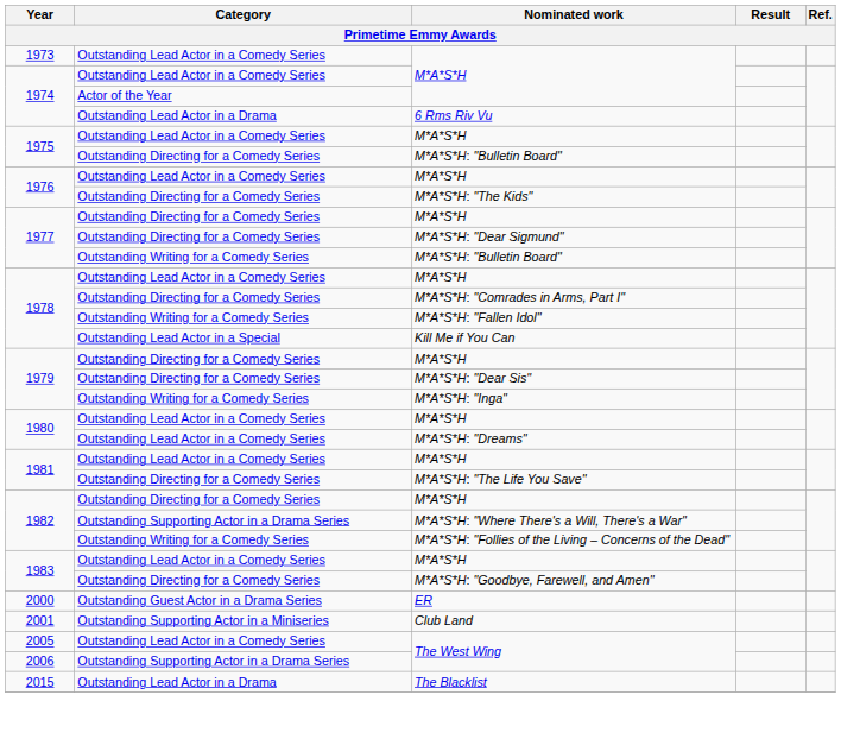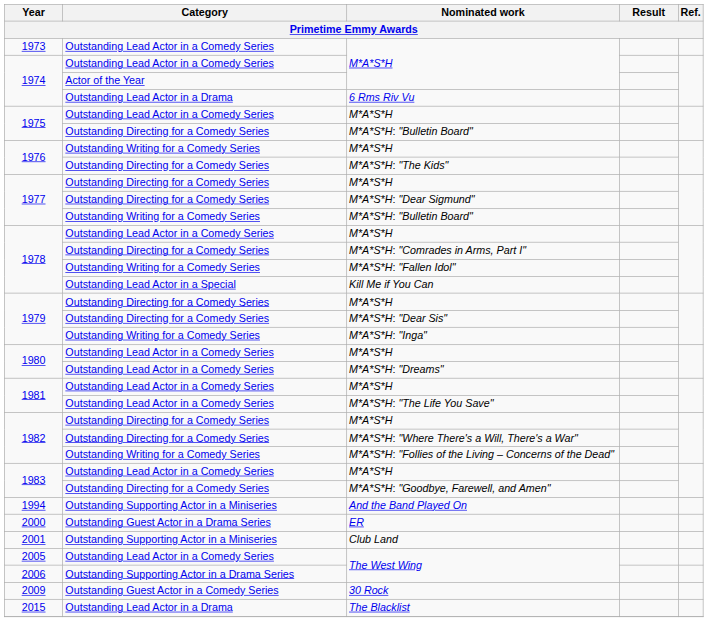 <table class=wikitable>
 <tr>
 <th scope="col" style="width:5em;">Year</th>
 <th scope="col" style="width:26em;">Category</th>
 <th scope="col" style="width:25em;">Nominated work</th>
 <th scope="col" style="width:5em;">Result</th>
 <th>Ref.</th>
 </tr>
 <tr>
 <th colspan=5><a href='#'>Primetime Emmy Awards</a></th>
 </tr>
 <tr>
 <td style="text-align:center;"><a href='#'>1973</a></td>
 <td><a href='#'>Outstanding Lead Actor in a Comedy Series</a></td>
 <td rowspan=3><em><a href='#'>M*A*S*H</a></em></td>
 <td></td>
 <td></td>
 </tr>
 <tr>
 <td style="text-align:center;", rowspan="3"><a href='#'>1974</a></td>
 <td><a href='#'>Outstanding Lead Actor in a Comedy Series</a></td>
 <td></td>
 <td rowspan=3></td>
 </tr>
 <tr>
 <td><a href='#'>Actor of the Year</a></td>
 <td></td>
 </tr>
 <tr>
 <td><a href='#'>Outstanding Lead Actor in a Drama</a></td>
 <td><em><a href='#'>6 Rms Riv Vu</a></em></td>
 <td></td>
 </tr>
 <tr>
 <td style="text-align:center;", rowspan="2"><a href='#'>1975</a></td>
 <td><a href='#'>Outstanding Lead Actor in a Comedy Series</a></td>
 <td><em>M*A*S*H</em></td>
 <td></td>
 <td rowspan=2></td>
 </tr>
 <tr>
 <td><a href='#'>Outstanding Directing for a Comedy Series</a></td>
 <td><em>M*A*S*H</em>: <em>"Bulletin Board"</em></td>
 <td></td>
 </tr>
 <tr>
 <td style="text-align:center;", rowspan="2"><a href='#'>1976</a></td>
-<td><a href='#'>Outstanding Lead Actor in a Comedy Series</a></td>
+<td><a href='#'>Outstanding Writing for a Comedy Series</a></td>
 <td><em>M*A*S*H</em></td>
 <td></td>
 <td rowspan=2></td>
 </tr>
 <tr>
 <td><a href='#'>Outstanding Directing for a Comedy Series</a></td>
 <td><em>M*A*S*H</em>: <em>"The Kids"</em></td>
 <td></td>
 </tr>
 <tr>
 <td style="text-align:center;", rowspan="3"><a href='#'>1977</a></td>
 <td><a href='#'>Outstanding Directing for a Comedy Series</a></td>
 <td><em>M*A*S*H</em></td>
 <td></td>
 <td rowspan=3></td>
 </tr>
 <tr>
 <td><a href='#'>Outstanding Directing for a Comedy Series</a></td>
 <td><em>M*A*S*H</em>: <em>"Dear Sigmund"</em></td>
 <td></td>
 </tr>
 <tr>
 <td><a href='#'>Outstanding Writing for a Comedy Series</a></td>
 <td><em>M*A*S*H</em>: <em>"Bulletin Board"</em></td>
 <td></td>
 </tr>
 <tr>
 <td style="text-align:center;", rowspan="4"><a href='#'>1978</a></td>
 <td><a href='#'>Outstanding Lead Actor in a Comedy Series</a></td>
 <td><em>M*A*S*H</em></td>
 <td></td>
 <td rowspan=4></td>
 </tr>
 <tr>
 <td><a href='#'>Outstanding Directing for a Comedy Series</a></td>
 <td><em>M*A*S*H</em>: <em>"Comrades in Arms, Part I"</em></td>
 <td></td>
 </tr>
 <tr>
 <td><a href='#'>Outstanding Writing for a Comedy Series</a></td>
 <td><em>M*A*S*H</em>: <em>"Fallen Idol"</em></td>
 <td></td>
 </tr>
 <tr>
 <td><a href='#'>Outstanding Lead Actor in a Special</a></td>
 <td><em>Kill Me if You Can</em></td>
 <td></td>
 </tr>
 <tr>
 <td style="text-align:center;", rowspan="3"><a href='#'>1979</a></td>
 <td><a href='#'>Outstanding Directing for a Comedy Series</a></td>
 <td><em>M*A*S*H</em></td>
 <td></td>
 <td rowspan=3></td>
 </tr>
 <tr>
 <td><a href='#'>Outstanding Directing for a Comedy Series</a></td>
 <td><em>M*A*S*H</em>: <em>"Dear Sis"</em></td>
 <td></td>
 </tr>
 <tr>
 <td><a href='#'>Outstanding Writing for a Comedy Series</a></td>
 <td><em>M*A*S*H</em>: <em>"Inga"</em></td>
 <td></td>
 </tr>
 <tr>
 <td style="text-align:center;", rowspan="2"><a href='#'>1980</a></td>
 <td><a href='#'>Outstanding Lead Actor in a Comedy Series</a></td>
 <td><em>M*A*S*H</em></td>
 <td></td>
 <td rowspan=2></td>
 </tr>
 <tr>
 <td><a href='#'>Outstanding Lead Actor in a Comedy Series</a></td>
 <td><em>M*A*S*H</em>: <em>"Dreams"</em></td>
 <td></td>
 </tr>
 <tr>
 <td style="text-align:center;", rowspan="2"><a href='#'>1981</a></td>
 <td><a href='#'>Outstanding Lead Actor in a Comedy Series</a></td>
 <td><em>M*A*S*H</em></td>
 <td></td>
 <td rowspan=2></td>
 </tr>
 <tr>
-<td><a href='#'>Outstanding Directing for a Comedy Series</a></td>
+<td><a href='#'>Outstanding Lead Actor in a Comedy Series</a></td>
 <td><em>M*A*S*H</em>: <em>"The Life You Save"</em></td>
 <td></td>
 </tr>
 <tr>
 <td style="text-align:center;", rowspan="3"><a href='#'>1982</a></td>
 <td><a href='#'>Outstanding Directing for a Comedy Series</a></td>
 <td><em>M*A*S*H</em></td>
 <td></td>
 <td rowspan=3></td>
 </tr>
 <tr>
-<td><a href='#'>Outstanding Supporting Actor in a Drama Series</a></td>
+<td><a href='#'>Outstanding Directing for a Comedy Series</a></td>
 <td><em>M*A*S*H</em>: <em>"Where There's a Will, There's a War"</em></td>
 <td></td>
 </tr>
 <tr>
 <td><a href='#'>Outstanding Writing for a Comedy Series</a></td>
 <td><em>M*A*S*H</em>: <em>"Follies of the Living – Concerns of the Dead"</em></td>
 <td></td>
 </tr>
 <tr>
 <td style="text-align:center;", rowspan="2"><a href='#'>1983</a></td>
 <td><a href='#'>Outstanding Lead Actor in a Comedy Series</a></td>
 <td><em>M*A*S*H</em></td>
 <td></td>
 <td rowspan=2></td>
 </tr>
 <tr>
 <td><a href='#'>Outstanding Directing for a Comedy Series</a></td>
 <td><em>M*A*S*H</em>: <em>"Goodbye, Farewell, and Amen"</em></td>
+<td></td>
+</tr>
+<tr>
+<td style="text-align:center;"><a href='#'>1994</a></td>
+<td><a href='#'>Outstanding Supporting Actor in a Miniseries</a></td>
+<td><em><a href='#'>And the Band Played On</a></em></td>
+<td></td>
 <td></td>
 </tr>
 <tr>
 <td style="text-align:center;"><a href='#'>2000</a></td>
 <td><a href='#'>Outstanding Guest Actor in a Drama Series</a></td>
 <td><em><a href='#'>ER</a></em></td>
 <td></td>
 <td></td>
 </tr>
 <tr>
 <td style="text-align:center;"><a href='#'>2001</a></td>
 <td><a href='#'>Outstanding Supporting Actor in a Miniseries</a></td>
 <td><em>Club Land</em></td>
 <td></td>
 <td></td>
 </tr>
 <tr>
 <td style="text-align:center;"><a href='#'>2005</a></td>
 <td><a href='#'>Outstanding Lead Actor in a Comedy Series</a></td>
 <td rowspan=2><em><a href='#'>The West Wing</a></em></td>
 <td></td>
 <td></td>
 </tr>
 <tr>
 <td style="text-align:center;"><a href='#'>2006</a></td>
 <td><a href='#'>Outstanding Supporting Actor in a Drama Series</a></td>
 <td></td>
 <td></td>
 </tr>
 <tr>
+<td style="text-align:center;"><a href='#'>2009</a></td>
+<td><a href='#'>Outstanding Guest Actor in a Comedy Series</a></td>
+<td><em><a href='#'>30 Rock</a></em></td>
+<td></td>
+<td></td>
+</tr>
+<tr>
 <td style="text-align:center;"><a href='#'>2015</a></td>
 <td><a href='#'>Outstanding Lead Actor in a Drama</a></td>
 <td><em><a href='#'>The Blacklist</a></em></td>
 <td></td>
 <td></td>
 </tr>
 <tr>
 </tr>
 </table>
